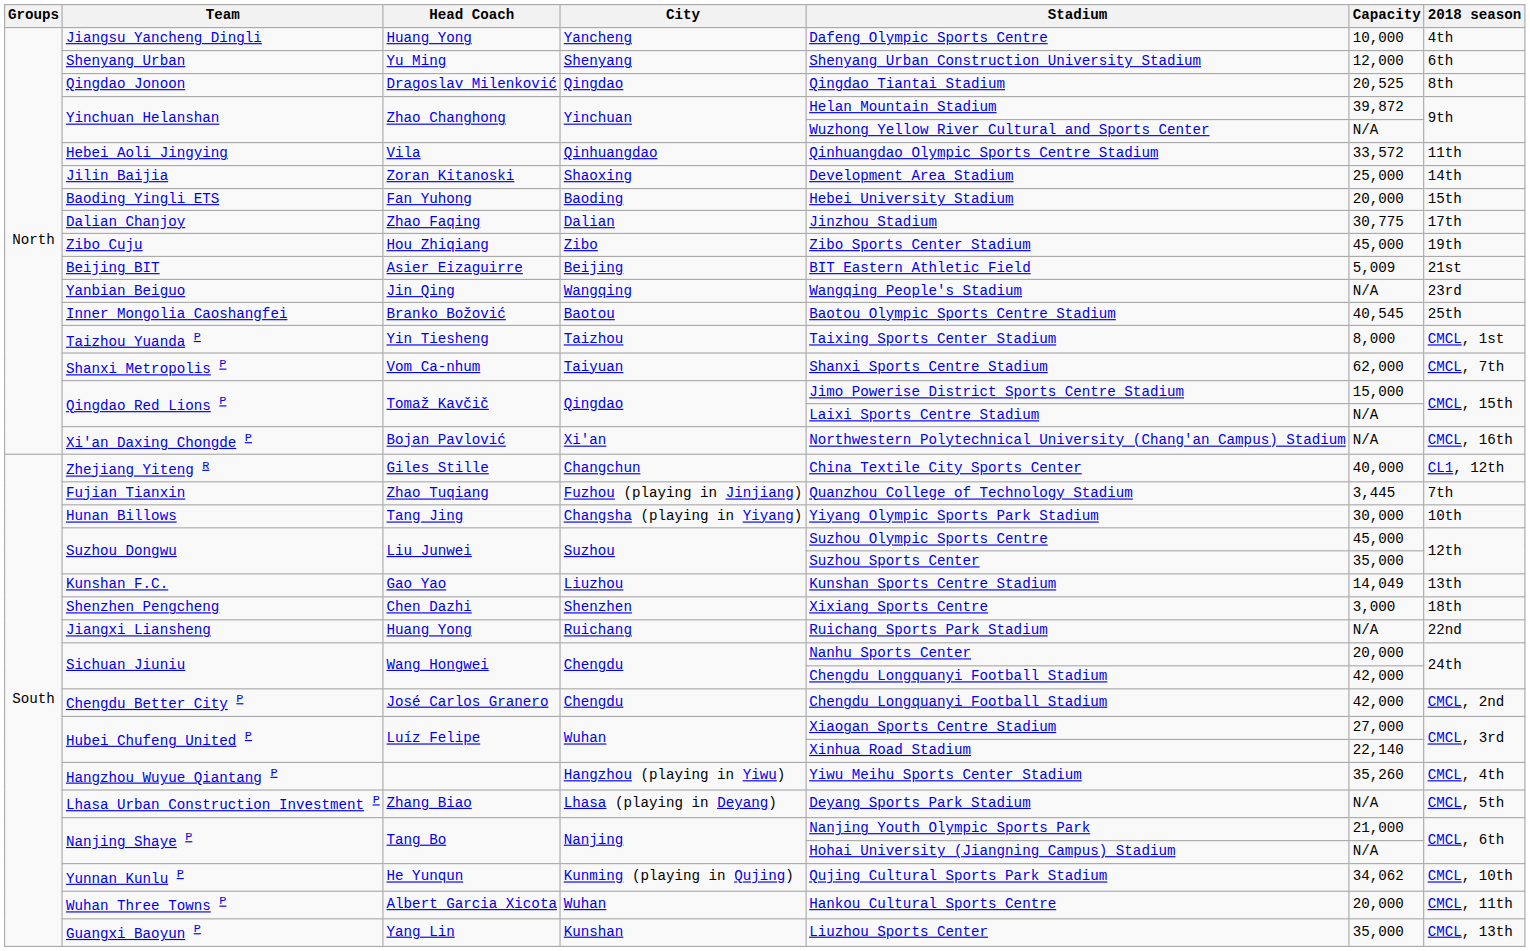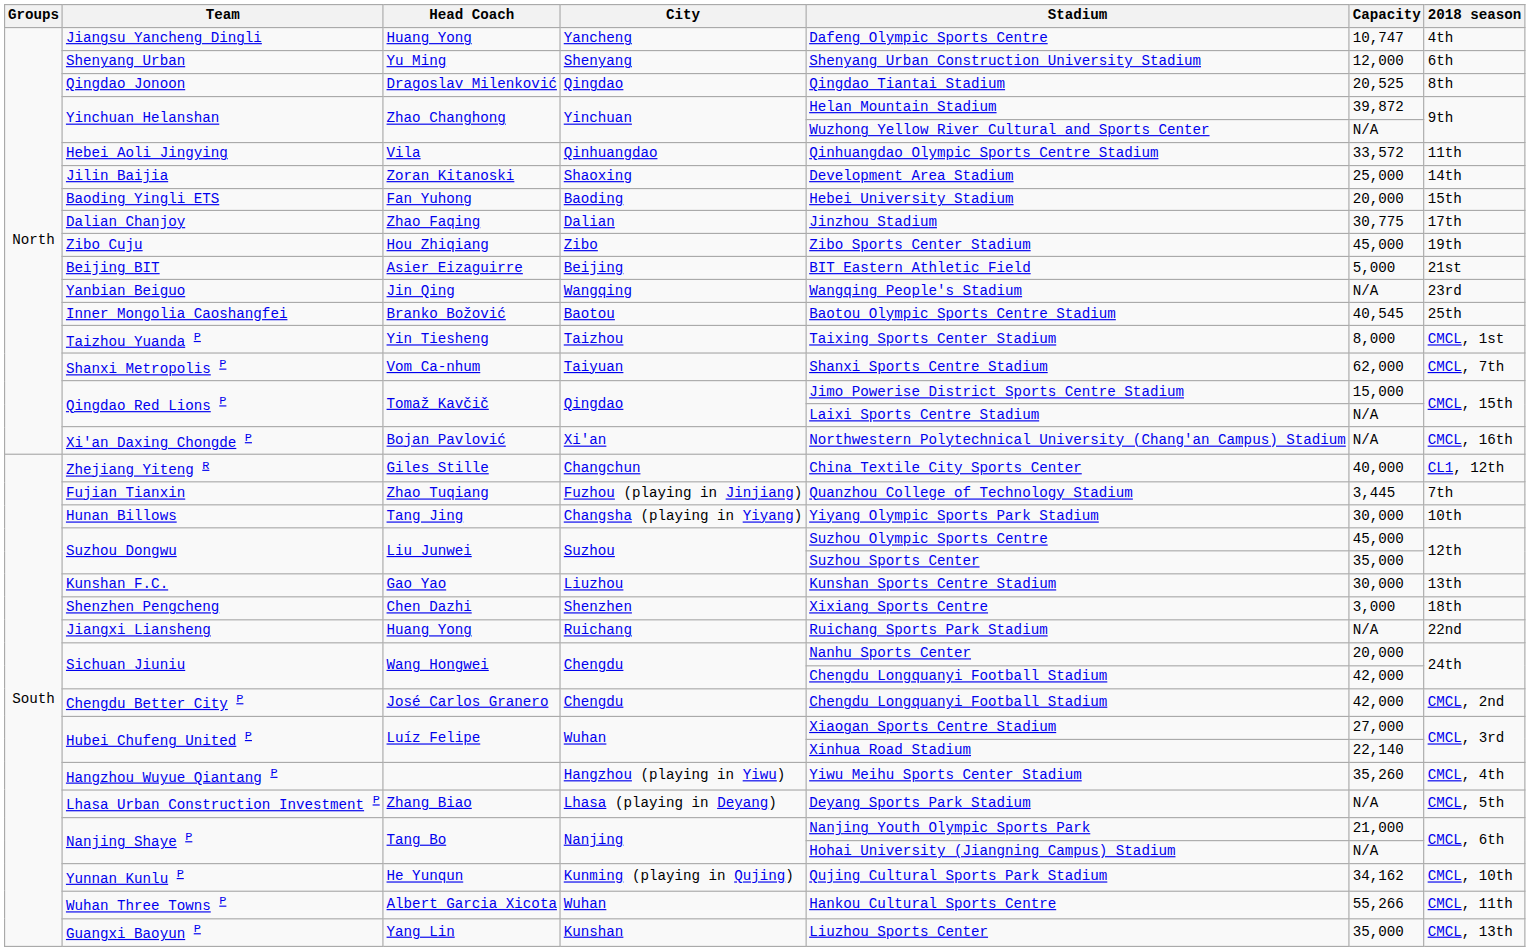 <table class="wikitable sortable" style="font-size:95%">
 <tr>
 <th>Groups</th>
 <th>Team</th>
 <th>Head Coach</th>
 <th>City</th>
 <th>Stadium</th>
 <th>Capacity</th>
 <th>2018 season</th>
 </tr>
 <tr>
 <td rowspan="18" style="text-align:center;">North</td>
 <td><a href='#'>Jiangsu Yancheng Dingli</a></td>
 <td> <a href='#'>Huang Yong</a></td>
 <td><a href='#'>Yancheng</a></td>
 <td><a href='#'>Dafeng Olympic Sports Centre</a></td>
-<td>10,000</td>
+<td>10,747</td>
 <td data-sort-value="4">4th</td>
 </tr>
 <tr>
 <td><a href='#'>Shenyang Urban</a></td>
 <td> <a href='#'>Yu Ming</a></td>
 <td><a href='#'>Shenyang</a></td>
 <td><a href='#'>Shenyang Urban Construction University Stadium</a></td>
 <td>12,000</td>
 <td data-sort-value="6">6th</td>
 </tr>
 <tr>
 <td><a href='#'>Qingdao Jonoon</a></td>
 <td> <a href='#'>Dragoslav Milenković</a></td>
 <td><a href='#'>Qingdao</a></td>
 <td><a href='#'>Qingdao Tiantai Stadium</a></td>
 <td>20,525</td>
 <td data-sort-value="8">8th</td>
 </tr>
 <tr>
 <td rowspan="2"><a href='#'>Yinchuan Helanshan</a></td>
 <td rowspan="2"> <a href='#'>Zhao Changhong</a></td>
 <td rowspan="2"><a href='#'>Yinchuan</a></td>
 <td><a href='#'>Helan Mountain Stadium</a></td>
 <td>39,872</td>
 <td rowspan="2">9th</td>
 </tr>
 <tr>
 <td><a href='#'>Wuzhong Yellow River Cultural and Sports Center</a></td>
 <td>N/A</td>
 </tr>
 <tr>
 <td><a href='#'>Hebei Aoli Jingying</a></td>
 <td> <a href='#'>Vila</a></td>
 <td><a href='#'>Qinhuangdao</a></td>
 <td><a href='#'>Qinhuangdao Olympic Sports Centre Stadium</a></td>
 <td>33,572</td>
 <td data-sort-value="11">11th</td>
 </tr>
 <tr>
 <td><a href='#'>Jilin Baijia</a></td>
 <td> <a href='#'>Zoran Kitanoski</a></td>
 <td><a href='#'>Shaoxing</a></td>
 <td><a href='#'>Development Area Stadium</a></td>
 <td>25,000</td>
 <td data-sort-value="14">14th</td>
 </tr>
 <tr>
 <td><a href='#'>Baoding Yingli ETS</a></td>
 <td> <a href='#'>Fan Yuhong</a></td>
 <td><a href='#'>Baoding</a></td>
 <td><a href='#'>Hebei University Stadium</a></td>
 <td>20,000</td>
 <td data-sort-value="15">15th</td>
 </tr>
 <tr>
 <td><a href='#'>Dalian Chanjoy</a></td>
 <td> <a href='#'>Zhao Faqing</a></td>
 <td><a href='#'>Dalian</a></td>
 <td><a href='#'>Jinzhou Stadium</a></td>
 <td>30,775</td>
 <td data-sort-value="17">17th</td>
 </tr>
 <tr>
 <td><a href='#'>Zibo Cuju</a></td>
 <td> <a href='#'>Hou Zhiqiang</a></td>
 <td><a href='#'>Zibo</a></td>
 <td><a href='#'>Zibo Sports Center Stadium</a></td>
 <td>45,000</td>
 <td data-sort-value="19">19th</td>
 </tr>
 <tr>
 <td><a href='#'>Beijing BIT</a></td>
 <td> <a href='#'>Asier Eizaguirre</a></td>
 <td><a href='#'>Beijing</a></td>
 <td><a href='#'>BIT Eastern Athletic Field</a></td>
-<td>5,009</td>
+<td>5,000</td>
 <td data-sort-value="21">21st</td>
 </tr>
 <tr>
 <td><a href='#'>Yanbian Beiguo</a></td>
 <td> <a href='#'>Jin Qing</a></td>
 <td><a href='#'>Wangqing</a></td>
 <td><a href='#'>Wangqing People's Stadium</a></td>
 <td>N/A</td>
 <td data-sort-value="23">23rd</td>
 </tr>
 <tr>
 <td><a href='#'>Inner Mongolia Caoshangfei</a></td>
 <td> <a href='#'>Branko Božović</a></td>
 <td><a href='#'>Baotou</a></td>
 <td><a href='#'>Baotou Olympic Sports Centre Stadium</a></td>
 <td>40,545</td>
 <td data-sort-value="25">25th</td>
 </tr>
 <tr>
 <td><a href='#'>Taizhou Yuanda</a> <sup><a href='#'>P</a></sup></td>
 <td> <a href='#'>Yin Tiesheng</a></td>
 <td><a href='#'>Taizhou</a></td>
 <td><a href='#'>Taixing Sports Center Stadium</a></td>
 <td>8,000</td>
 <td data-sort-value="29"><a href='#'>CMCL</a>, 1st</td>
 </tr>
 <tr>
 <td><a href='#'>Shanxi Metropolis</a> <sup><a href='#'>P</a></sup></td>
 <td> <a href='#'>Vom Ca-nhum</a></td>
 <td><a href='#'>Taiyuan</a></td>
 <td><a href='#'>Shanxi Sports Centre Stadium</a></td>
 <td>62,000</td>
 <td data-sort-value="35"><a href='#'>CMCL</a>, 7th</td>
 </tr>
 <tr>
 <td rowspan="2"><a href='#'>Qingdao Red Lions</a> <sup><a href='#'>P</a></sup></td>
 <td rowspan="2"> <a href='#'>Tomaž Kavčič</a></td>
 <td rowspan="2"><a href='#'>Qingdao</a></td>
 <td><a href='#'>Jimo Powerise District Sports Centre Stadium</a></td>
 <td>15,000</td>
 <td rowspan="2"><a href='#'>CMCL</a>, 15th</td>
 </tr>
 <tr>
 <td><a href='#'>Laixi Sports Centre Stadium</a></td>
 <td>N/A</td>
 </tr>
 <tr>
 <td><a href='#'>Xi'an Daxing Chongde</a> <sup><a href='#'>P</a></sup></td>
 <td> <a href='#'>Bojan Pavlović</a></td>
 <td><a href='#'>Xi'an</a></td>
 <td><a href='#'>Northwestern Polytechnical University (Chang'an Campus) Stadium</a></td>
 <td>N/A</td>
 <td data-sort-value="44"><a href='#'>CMCL</a>, 16th</td>
 </tr>
 <tr>
 <td rowspan="20" style="text-align:center;">South</td>
 <td><a href='#'>Zhejiang Yiteng</a> <sup><a href='#'>R</a></sup></td>
 <td> <a href='#'>Giles Stille</a></td>
 <td><a href='#'>Changchun</a></td>
 <td><a href='#'>China Textile City Sports Center</a></td>
 <td>40,000</td>
 <td data-sort-value="1"><a href='#'>CL1</a>, 12th</td>
 </tr>
 <tr>
 <td><a href='#'>Fujian Tianxin</a></td>
 <td> <a href='#'>Zhao Tuqiang</a></td>
 <td><a href='#'>Fuzhou</a> (playing in <a href='#'>Jinjiang</a>)</td>
 <td><a href='#'>Quanzhou College of Technology Stadium</a></td>
 <td>3,445</td>
 <td data-sort-value="7">7th</td>
 </tr>
 <tr>
 <td><a href='#'>Hunan Billows</a></td>
 <td> <a href='#'>Tang Jing</a></td>
 <td><a href='#'>Changsha</a> (playing in <a href='#'>Yiyang</a>)</td>
 <td><a href='#'>Yiyang Olympic Sports Park Stadium</a></td>
 <td>30,000</td>
 <td data-sort-value="10">10th</td>
 </tr>
 <tr>
 <td rowspan="2"><a href='#'>Suzhou Dongwu</a></td>
 <td rowspan="2"> <a href='#'>Liu Junwei</a></td>
 <td rowspan="2"><a href='#'>Suzhou</a></td>
 <td><a href='#'>Suzhou Olympic Sports Centre</a></td>
 <td>45,000</td>
 <td rowspan="2">12th</td>
 </tr>
 <tr>
 <td><a href='#'>Suzhou Sports Center</a></td>
 <td>35,000</td>
 </tr>
 <tr>
 <td><a href='#'>Kunshan F.C.</a></td>
 <td> <a href='#'>Gao Yao</a></td>
 <td><a href='#'>Liuzhou</a></td>
 <td><a href='#'>Kunshan Sports Centre Stadium</a></td>
-<td>14,049</td>
+<td>30,000</td>
 <td data-sort-value="13">13th</td>
 </tr>
 <tr>
 <td><a href='#'>Shenzhen Pengcheng</a></td>
 <td> <a href='#'>Chen Dazhi</a></td>
 <td><a href='#'>Shenzhen</a></td>
 <td><a href='#'>Xixiang Sports Centre</a></td>
 <td>3,000</td>
 <td data-sort-value="18">18th</td>
 </tr>
 <tr>
 <td><a href='#'>Jiangxi Liansheng</a></td>
 <td> <a href='#'>Huang Yong</a></td>
 <td><a href='#'>Ruichang</a></td>
 <td><a href='#'>Ruichang Sports Park Stadium</a></td>
 <td>N/A</td>
 <td data-sort-value="22">22nd</td>
 </tr>
 <tr>
 <td rowspan="2"><a href='#'>Sichuan Jiuniu</a></td>
 <td rowspan="2"> <a href='#'>Wang Hongwei</a></td>
 <td rowspan="2"><a href='#'>Chengdu</a></td>
 <td><a href='#'>Nanhu Sports Center</a></td>
 <td>20,000</td>
 <td rowspan="2">24th</td>
 </tr>
 <tr>
 <td><a href='#'>Chengdu Longquanyi Football Stadium</a></td>
 <td>42,000</td>
 </tr>
 <tr>
 <td><a href='#'>Chengdu Better City</a> <sup><a href='#'>P</a></sup></td>
 <td> <a href='#'>José Carlos Granero</a></td>
 <td><a href='#'>Chengdu</a></td>
 <td><a href='#'>Chengdu Longquanyi Football Stadium</a></td>
 <td>42,000</td>
 <td data-sort-value="30"><a href='#'>CMCL</a>, 2nd</td>
 </tr>
 <tr>
 <td rowspan="2"><a href='#'>Hubei Chufeng United</a> <sup><a href='#'>P</a></sup></td>
 <td rowspan="2"> <a href='#'>Luíz Felipe</a></td>
 <td rowspan="2"><a href='#'>Wuhan</a></td>
 <td><a href='#'>Xiaogan Sports Centre Stadium</a></td>
 <td>27,000</td>
 <td rowspan="2"><a href='#'>CMCL</a>, 3rd</td>
 </tr>
 <tr>
 <td><a href='#'>Xinhua Road Stadium</a></td>
 <td>22,140</td>
 </tr>
 <tr>
 <td><a href='#'>Hangzhou Wuyue Qiantang</a> <sup><a href='#'>P</a></sup></td>
 <td></td>
 <td><a href='#'>Hangzhou</a> (playing in <a href='#'>Yiwu</a>)</td>
 <td><a href='#'>Yiwu Meihu Sports Center Stadium</a></td>
 <td>35,260</td>
 <td data-sort-value="32"><a href='#'>CMCL</a>, 4th</td>
 </tr>
 <tr>
 <td><a href='#'>Lhasa Urban Construction Investment</a> <sup><a href='#'>P</a></sup></td>
 <td> <a href='#'>Zhang Biao</a></td>
 <td><a href='#'>Lhasa</a> (playing in <a href='#'>Deyang</a>)</td>
 <td><a href='#'>Deyang Sports Park Stadium</a></td>
 <td>N/A</td>
 <td data-sort-value="33"><a href='#'>CMCL</a>, 5th</td>
 </tr>
 <tr>
 <td rowspan="2"><a href='#'>Nanjing Shaye</a> <sup><a href='#'>P</a></sup></td>
 <td rowspan="2"> <a href='#'>Tang Bo</a></td>
 <td rowspan="2"><a href='#'>Nanjing</a></td>
 <td><a href='#'>Nanjing Youth Olympic Sports Park</a></td>
 <td>21,000</td>
 <td rowspan="2"><a href='#'>CMCL</a>, 6th</td>
 </tr>
 <tr>
 <td><a href='#'>Hohai University (Jiangning Campus) Stadium</a></td>
 <td>N/A</td>
 </tr>
 <tr>
 <td><a href='#'>Yunnan Kunlu</a> <sup><a href='#'>P</a></sup></td>
 <td> <a href='#'>He Yunqun</a></td>
 <td><a href='#'>Kunming</a> (playing in <a href='#'>Qujing</a>)</td>
 <td><a href='#'>Qujing Cultural Sports Park Stadium</a></td>
-<td>34,062</td>
+<td>34,162</td>
 <td data-sort-value="38"><a href='#'>CMCL</a>, 10th</td>
 </tr>
 <tr>
 <td><a href='#'>Wuhan Three Towns</a> <sup><a href='#'>P</a></sup></td>
 <td> <a href='#'>Albert Garcia Xicota</a></td>
 <td><a href='#'>Wuhan</a></td>
 <td><a href='#'>Hankou Cultural Sports Centre</a></td>
-<td>20,000</td>
+<td>55,266</td>
 <td data-sort-value="39"><a href='#'>CMCL</a>, 11th</td>
 </tr>
 <tr>
 <td><a href='#'>Guangxi Baoyun</a> <sup><a href='#'>P</a></sup></td>
 <td> <a href='#'>Yang Lin</a></td>
 <td><a href='#'>Kunshan</a></td>
 <td><a href='#'>Liuzhou Sports Center</a></td>
 <td>35,000</td>
 <td data-sort-value="41"><a href='#'>CMCL</a>, 13th</td>
 </tr>
 </table>
